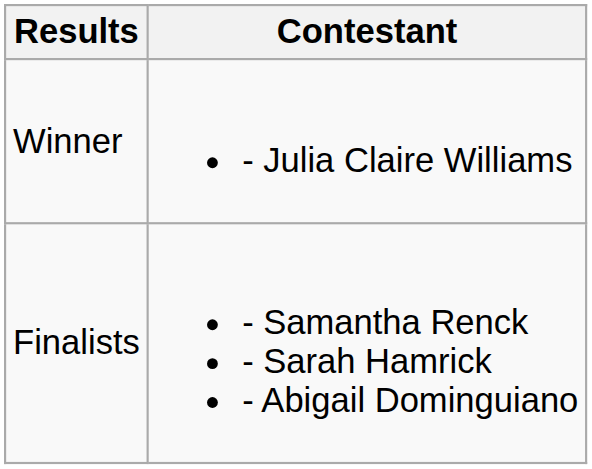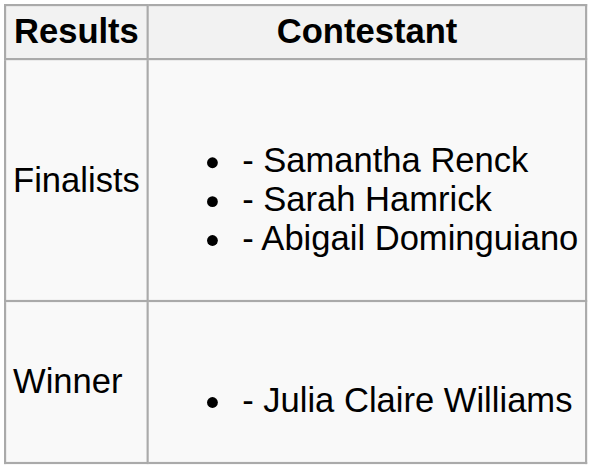 <table class="wikitable">
 <tr>
 <th>Results</th>
 <th>Contestant</th>
 </tr>
 <tr>
+<td>Finalists</td>
+<td><br><ul><li> - Samantha Renck</li><li> - Sarah Hamrick</li><li> - Abigail Dominguiano</li></ul></td>
+</tr>
+<tr>
 <td>Winner</td>
 <td><br><ul><li> - Julia Claire Williams</li></ul></td>
 </tr>
-<tr>
-<td>Finalists</td>
-<td><br><ul><li> - Samantha Renck</li><li> - Sarah Hamrick</li><li> - Abigail Dominguiano</li></ul></td>
-</tr>
 </table>
